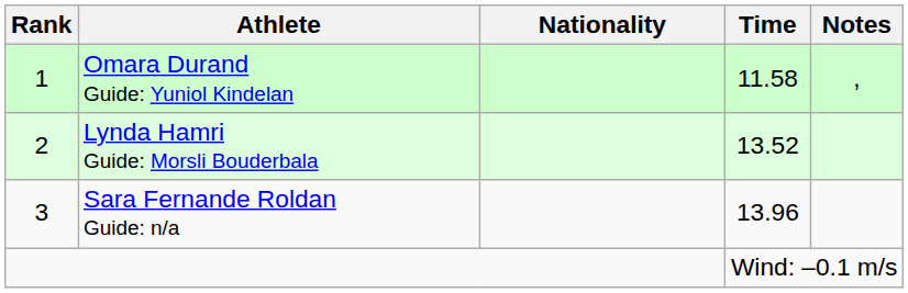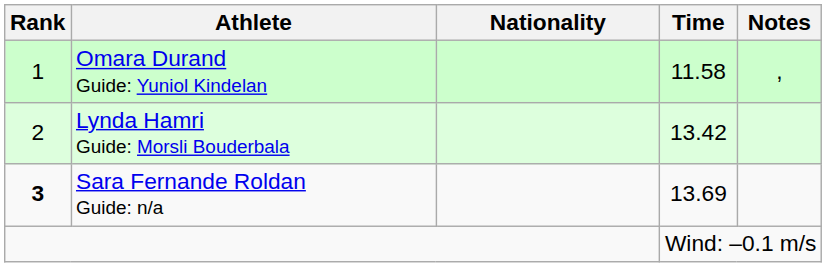 <table class="wikitable sortable" style="text-align:center">
 <tr>
 <th>Rank</th>
 <th width=250>Athlete</th>
 <th width=150>Nationality</th>
 <th>Time</th>
 <th>Notes</th>
 </tr>
 <tr bgcolor=ccffcc>
 <td>1</td>
 <td align=left><a href='#'>Omara Durand</a><br><small>Guide: <a href='#'>Yuniol Kindelan</a></small></td>
 <td align=left></td>
 <td>11.58</td>
 <td>, </td>
 </tr>
 <tr bgcolor=ddffdd>
 <td>2</td>
 <td align=left><a href='#'>Lynda Hamri</a><br><small>Guide: <a href='#'>Morsli Bouderbala</a></small></td>
 <td align=left></td>
-<td>13.52</td>
+<td>13.42</td>
 <td></td>
 </tr>
 <tr>
-<td>3</td>
+<td><strong>3</strong></td>
 <td align=left><a href='#'>Sara Fernande Roldan</a><br><small>Guide: n/a</small></td>
 <td align=left></td>
-<td>13.96</td>
+<td>13.69</td>
 <td></td>
 </tr>
 <tr>
 <td colspan=3></td>
 <td colspan="2" style="text-align:left;">Wind: –0.1 m/s</td>
 </tr>
 </table>
